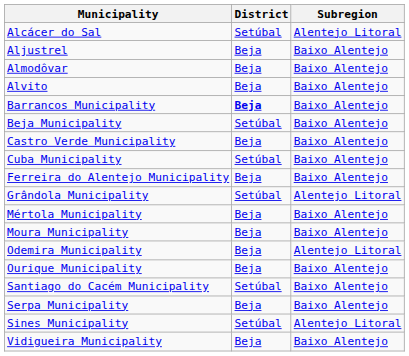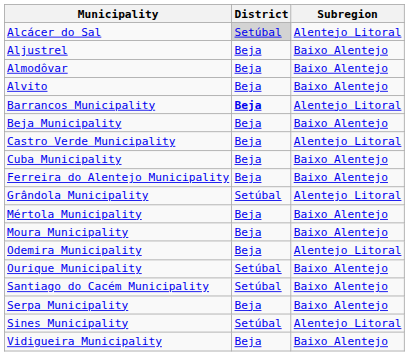 <table class="wikitable sortable">
 <tr>
 <th>Municipality</th>
 <th>District</th>
 <th>Subregion</th>
 </tr>
 <tr>
 <td><a href='#'>Alcácer do Sal</a></td>
-<td><a href='#'>Setúbal</a></td>
+<td style="background: lightgrey;"><a href='#'>Setúbal</a></td>
 <td><a href='#'>Alentejo Litoral</a></td>
 </tr>
 <tr>
 <td><a href='#'>Aljustrel</a></td>
 <td><a href='#'>Beja</a></td>
 <td><a href='#'>Baixo Alentejo</a></td>
 </tr>
 <tr>
 <td><a href='#'>Almodôvar</a></td>
 <td><a href='#'>Beja</a></td>
 <td><a href='#'>Baixo Alentejo</a></td>
 </tr>
 <tr>
 <td><a href='#'>Alvito</a></td>
 <td><a href='#'>Beja</a></td>
 <td><a href='#'>Baixo Alentejo</a></td>
 </tr>
 <tr>
 <td><a href='#'>Barrancos Municipality</a></td>
 <td><strong><a href='#'>Beja</a></strong></td>
-<td><a href='#'>Baixo Alentejo</a></td>
+<td><a href='#'>Alentejo Litoral</a></td>
 </tr>
 <tr>
 <td><a href='#'>Beja Municipality</a></td>
-<td><a href='#'>Setúbal</a></td>
+<td><a href='#'>Beja</a></td>
 <td><a href='#'>Baixo Alentejo</a></td>
 </tr>
 <tr>
 <td><a href='#'>Castro Verde Municipality</a></td>
 <td><a href='#'>Beja</a></td>
-<td><a href='#'>Baixo Alentejo</a></td>
+<td><a href='#'>Alentejo Litoral</a></td>
 </tr>
 <tr>
 <td><a href='#'>Cuba Municipality</a></td>
-<td><a href='#'>Setúbal</a></td>
+<td><a href='#'>Beja</a></td>
 <td><a href='#'>Baixo Alentejo</a></td>
 </tr>
 <tr>
 <td><a href='#'>Ferreira do Alentejo Municipality</a></td>
 <td><a href='#'>Beja</a></td>
 <td><a href='#'>Baixo Alentejo</a></td>
 </tr>
 <tr>
 <td><a href='#'>Grândola Municipality</a></td>
 <td><a href='#'>Setúbal</a></td>
 <td><a href='#'>Alentejo Litoral</a></td>
 </tr>
 <tr>
 <td><a href='#'>Mértola Municipality</a></td>
 <td><a href='#'>Beja</a></td>
 <td><a href='#'>Baixo Alentejo</a></td>
 </tr>
 <tr>
 <td><a href='#'>Moura Municipality</a></td>
 <td><a href='#'>Beja</a></td>
 <td><a href='#'>Baixo Alentejo</a></td>
 </tr>
 <tr>
 <td><a href='#'>Odemira Municipality</a></td>
 <td><a href='#'>Beja</a></td>
 <td><a href='#'>Alentejo Litoral</a></td>
 </tr>
 <tr>
 <td><a href='#'>Ourique Municipality</a></td>
-<td><a href='#'>Beja</a></td>
+<td><a href='#'>Setúbal</a></td>
 <td><a href='#'>Baixo Alentejo</a></td>
 </tr>
 <tr>
 <td><a href='#'>Santiago do Cacém Municipality</a></td>
 <td><a href='#'>Setúbal</a></td>
 <td><a href='#'>Baixo Alentejo</a></td>
 </tr>
 <tr>
 <td><a href='#'>Serpa Municipality</a></td>
 <td><a href='#'>Beja</a></td>
 <td><a href='#'>Baixo Alentejo</a></td>
 </tr>
 <tr>
 <td><a href='#'>Sines Municipality</a></td>
 <td><a href='#'>Setúbal</a></td>
 <td><a href='#'>Alentejo Litoral</a></td>
 </tr>
 <tr>
 <td><a href='#'>Vidigueira Municipality</a></td>
 <td><a href='#'>Beja</a></td>
 <td><a href='#'>Baixo Alentejo</a></td>
 </tr>
 </table>
